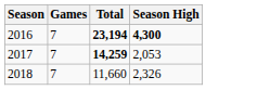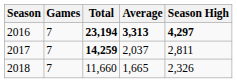 <table class="wikitable">
 <tr>
 <th>Season</th>
 <th>Games</th>
 <th>Total</th>
+<th>Average</th>
 <th>Season High</th>
 </tr>
 <tr>
 <td>2016</td>
 <td>7</td>
 <td><strong>23,194</strong></td>
-<td><strong>4,300</strong></td>
+<td><strong>3,313</strong></td>
+<td><strong>4,297</strong></td>
 </tr>
 <tr>
 <td>2017</td>
 <td>7</td>
 <td><strong>14,259</strong></td>
-<td>2,053</td>
+<td>2,037</td>
+<td>2,811</td>
 </tr>
 <tr>
 <td>2018</td>
 <td>7</td>
 <td>11,660</td>
+<td>1,665</td>
 <td>2,326</td>
 </tr>
 </table>
